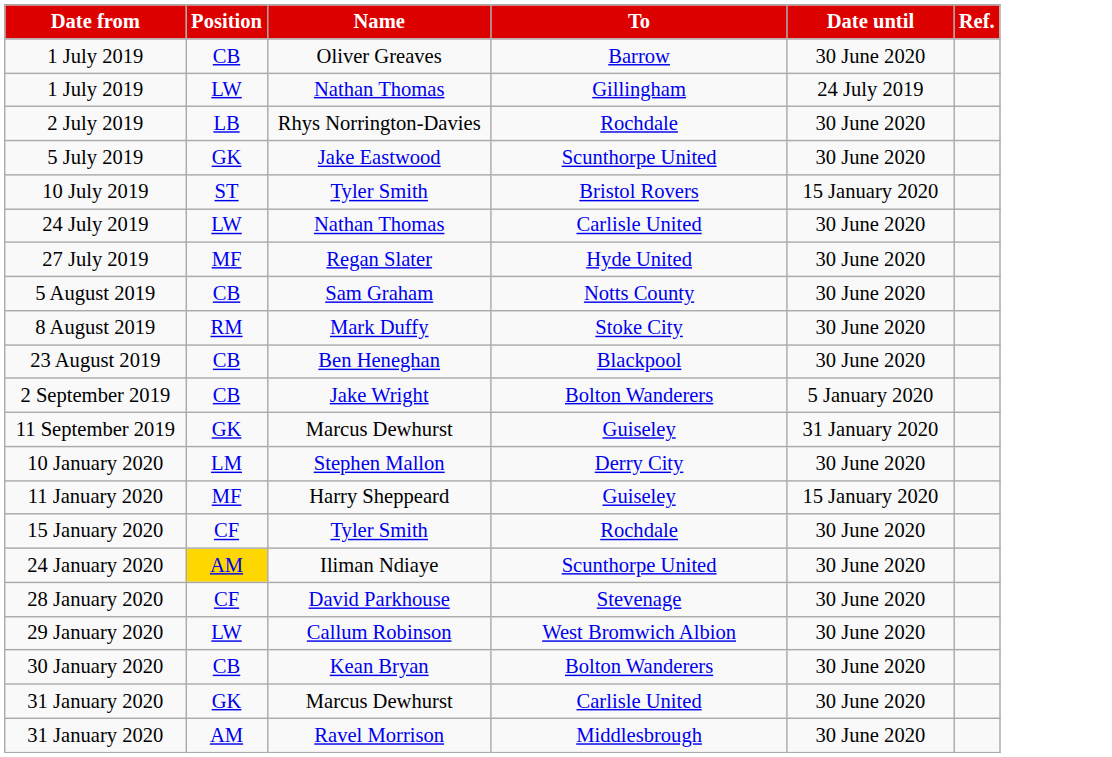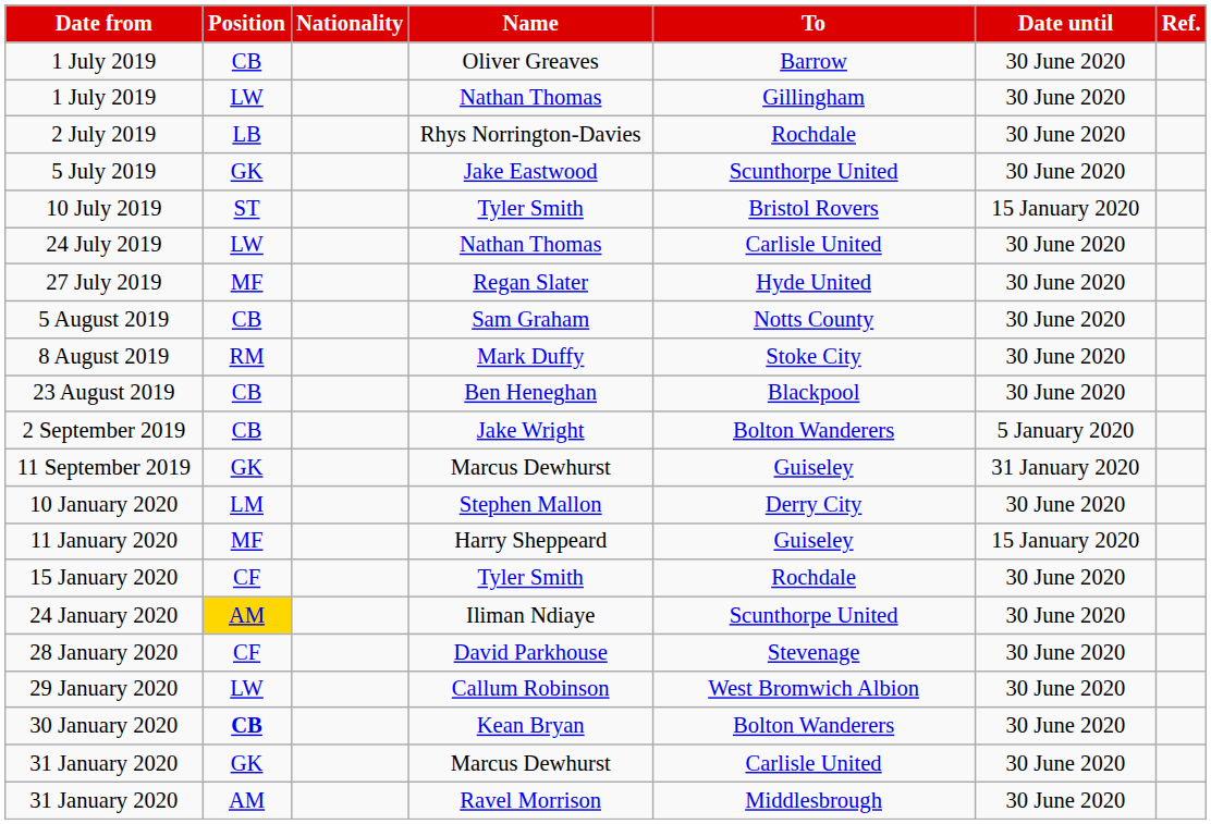 <table class="wikitable"  style="text-align:center; font-size:90%; ">
 <tr>
 <th style="background:#DD0000; color:#FFFFFF; width:120px;">Date from</th>
 <th style="background:#DD0000; color:#FFFFFF; width:50px;">Position</th>
+<th style="background:#DD0000; color:#FFFFFF; width:50px;">Nationality</th>
 <th style="background:#DD0000; color:#FFFFFF; width:150px;">Name</th>
 <th style="background:#DD0000; color:#FFFFFF; width:200px;">To</th>
 <th style="background:#DD0000; color:#FFFFFF; width:110px;">Date until</th>
 <th style="background:#DD0000; color:#FFFFFF; width:25px;">Ref.</th>
 </tr>
 <tr>
 <td>1 July 2019</td>
 <td><a href='#'>CB</a></td>
+<td></td>
 <td>Oliver Greaves</td>
 <td> <a href='#'>Barrow</a></td>
 <td>30 June 2020</td>
 <td></td>
 </tr>
 <tr>
 <td>1 July 2019</td>
 <td><a href='#'>LW</a></td>
+<td></td>
 <td><a href='#'>Nathan Thomas</a></td>
 <td> <a href='#'>Gillingham</a></td>
-<td>24 July 2019</td>
+<td>30 June 2020</td>
 <td></td>
 </tr>
 <tr>
 <td>2 July 2019</td>
 <td><a href='#'>LB</a></td>
+<td></td>
 <td>Rhys Norrington-Davies</td>
 <td> <a href='#'>Rochdale</a></td>
 <td>30 June 2020</td>
 <td></td>
 </tr>
 <tr>
 <td>5 July 2019</td>
 <td><a href='#'>GK</a></td>
+<td></td>
 <td><a href='#'>Jake Eastwood</a></td>
 <td> <a href='#'>Scunthorpe United</a></td>
 <td>30 June 2020</td>
 <td></td>
 </tr>
 <tr>
 <td>10 July 2019</td>
 <td><a href='#'>ST</a></td>
+<td></td>
 <td><a href='#'>Tyler Smith</a></td>
 <td> <a href='#'>Bristol Rovers</a></td>
 <td>15 January 2020</td>
 <td></td>
 </tr>
 <tr>
 <td>24 July 2019</td>
 <td><a href='#'>LW</a></td>
+<td></td>
 <td><a href='#'>Nathan Thomas</a></td>
 <td> <a href='#'>Carlisle United</a></td>
 <td>30 June 2020</td>
 <td></td>
 </tr>
 <tr>
 <td>27 July 2019</td>
 <td><a href='#'>MF</a></td>
+<td></td>
 <td><a href='#'>Regan Slater</a></td>
 <td> <a href='#'>Hyde United</a></td>
 <td>30 June 2020</td>
 <td></td>
 </tr>
 <tr>
 <td>5 August 2019</td>
 <td><a href='#'>CB</a></td>
+<td></td>
 <td><a href='#'>Sam Graham</a></td>
 <td> <a href='#'>Notts County</a></td>
 <td>30 June 2020</td>
 <td></td>
 </tr>
 <tr>
 <td>8 August 2019</td>
 <td><a href='#'>RM</a></td>
+<td></td>
 <td><a href='#'>Mark Duffy</a></td>
 <td> <a href='#'>Stoke City</a></td>
 <td>30 June 2020</td>
 <td></td>
 </tr>
 <tr>
 <td>23 August 2019</td>
 <td><a href='#'>CB</a></td>
+<td></td>
 <td><a href='#'>Ben Heneghan</a></td>
 <td> <a href='#'>Blackpool</a></td>
 <td>30 June 2020</td>
 <td></td>
 </tr>
 <tr>
 <td>2 September 2019</td>
 <td><a href='#'>CB</a></td>
+<td></td>
 <td><a href='#'>Jake Wright</a></td>
 <td> <a href='#'>Bolton Wanderers</a></td>
 <td>5 January 2020</td>
 <td></td>
 </tr>
 <tr>
 <td>11 September 2019</td>
 <td><a href='#'>GK</a></td>
+<td></td>
 <td>Marcus Dewhurst</td>
 <td> <a href='#'>Guiseley</a></td>
 <td>31 January 2020</td>
 <td></td>
 </tr>
 <tr>
 <td>10 January 2020</td>
 <td><a href='#'>LM</a></td>
+<td></td>
 <td><a href='#'>Stephen Mallon</a></td>
 <td> <a href='#'>Derry City</a></td>
 <td>30 June 2020</td>
 <td></td>
 </tr>
 <tr>
 <td>11 January 2020</td>
 <td><a href='#'>MF</a></td>
+<td></td>
 <td>Harry Sheppeard</td>
 <td> <a href='#'>Guiseley</a></td>
 <td>15 January 2020</td>
 <td></td>
 </tr>
 <tr>
 <td>15 January 2020</td>
 <td><a href='#'>CF</a></td>
+<td></td>
 <td><a href='#'>Tyler Smith</a></td>
 <td> <a href='#'>Rochdale</a></td>
 <td>30 June 2020</td>
 <td></td>
 </tr>
 <tr>
 <td>24 January 2020</td>
 <td style="background: gold;"><a href='#'>AM</a></td>
+<td></td>
 <td>Iliman Ndiaye</td>
 <td> <a href='#'>Scunthorpe United</a></td>
 <td>30 June 2020</td>
 <td></td>
 </tr>
 <tr>
 <td>28 January 2020</td>
 <td><a href='#'>CF</a></td>
+<td></td>
 <td><a href='#'>David Parkhouse</a></td>
 <td> <a href='#'>Stevenage</a></td>
 <td>30 June 2020</td>
 <td></td>
 </tr>
 <tr>
 <td>29 January 2020</td>
 <td><a href='#'>LW</a></td>
+<td></td>
 <td><a href='#'>Callum Robinson</a></td>
 <td> <a href='#'>West Bromwich Albion</a></td>
 <td>30 June 2020</td>
 <td></td>
 </tr>
 <tr>
 <td>30 January 2020</td>
-<td><a href='#'>CB</a></td>
+<td><strong><a href='#'>CB</a></strong></td>
+<td></td>
 <td><a href='#'>Kean Bryan</a></td>
 <td> <a href='#'>Bolton Wanderers</a></td>
 <td>30 June 2020</td>
 <td></td>
 </tr>
 <tr>
 <td>31 January 2020</td>
 <td><a href='#'>GK</a></td>
+<td></td>
 <td>Marcus Dewhurst</td>
 <td> <a href='#'>Carlisle United</a></td>
 <td>30 June 2020</td>
 <td></td>
 </tr>
 <tr>
 <td>31 January 2020</td>
 <td><a href='#'>AM</a></td>
+<td></td>
 <td><a href='#'>Ravel Morrison</a></td>
 <td> <a href='#'>Middlesbrough</a></td>
 <td>30 June 2020</td>
 <td></td>
 </tr>
 </table>
